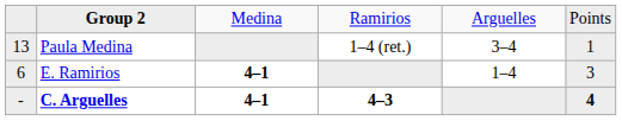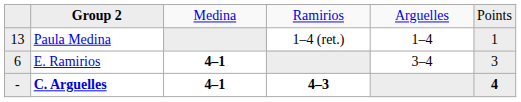 <table class="wikitable" style="font-size:90%">
 <tr style="text-align:center;">
 <td style="background-color:#ededed;" width="20"></td>
 <td style="background-color:#ededed;" width="130" style="text-align:center;"><strong>Group 2</strong></td>
 <td width="100"> <a href='#'>Medina</a></td>
 <td width="100"> <a href='#'>Ramirios</a></td>
 <td width="100"> <a href='#'>Arguelles</a></td>
 <td style="background-color:#ededed;" width="30">Points</td>
 </tr>
 <tr style="text-align:center;background-color:#ffffff;">
 <td style="background-color:#ededed;">13</td>
 <td style="text-align:left;"> <a href='#'>Paula Medina</a></td>
 <td style="background-color:#ededed;"></td>
 <td>1–4 (ret.)</td>
-<td>3–4</td>
+<td>1–4</td>
 <td style="background-color:#ededed;">1</td>
 </tr>
 <tr style="text-align:center;background-color:#ffffff;">
 <td style="background-color:#ededed;">6</td>
 <td style="text-align:left;"> <a href='#'>E. Ramirios</a></td>
 <td><strong>4–1</strong></td>
 <td style="background-color:#ededed;"></td>
-<td>1–4</td>
+<td>3–4</td>
 <td style="background-color:#ededed;">3</td>
 </tr>
 <tr style="text-align:center;background-color:#ffffff;">
 <td style="background-color:#ededed;">-</td>
 <td style="text-align:left;"> <strong><a href='#'>C. Arguelles</a></strong></td>
 <td><strong>4–1</strong></td>
 <td><strong>4–3</strong></td>
 <td style="background-color:#ededed;"></td>
 <td style="background-color:#ededed;"><strong>4</strong></td>
 </tr>
 </table>
